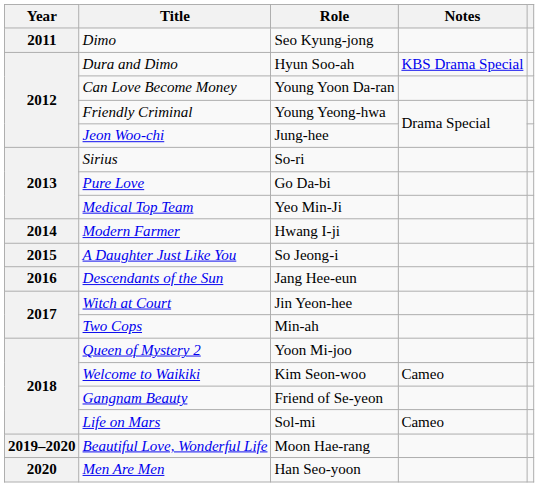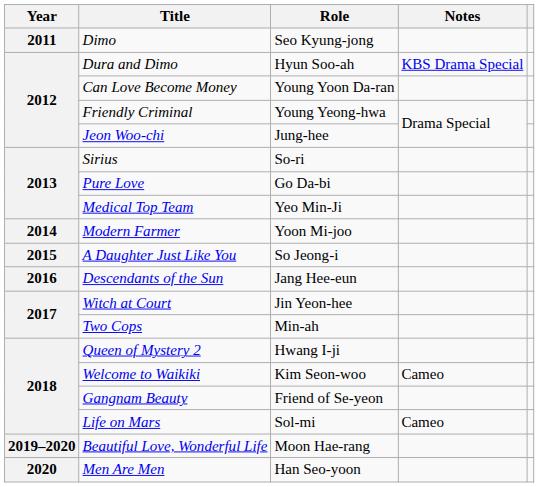 <table class="wikitable sortable plainrowheaders">
 <tr>
 <th scope="col">Year</th>
 <th scope="col">Title</th>
 <th scope="col">Role</th>
 <th scope="col">Notes</th>
 <th scope="col" class="unsortable"></th>
 </tr>
 <tr>
 <th scope="row">2011</th>
 <td><em>Dimo</em></td>
 <td>Seo Kyung-jong</td>
 <td></td>
 <td style="text-align:center"></td>
 </tr>
 <tr>
 <th scope="row" rowspan="4">2012</th>
 <td><em>Dura and Dimo</em></td>
 <td>Hyun Soo-ah</td>
 <td><a href='#'>KBS Drama Special</a></td>
 <td style="text-align:center"></td>
 </tr>
 <tr>
 <td><em>Can Love Become Money</em></td>
 <td>Young Yoon Da-ran</td>
 <td></td>
 <td style="text-align:center"></td>
 </tr>
 <tr>
 <td><em>Friendly Criminal</em></td>
 <td>Young Yeong-hwa</td>
 <td rowspan="2">Drama Special</td>
 <td style="text-align:center"></td>
 </tr>
 <tr>
 <td><em><a href='#'>Jeon Woo-chi</a></em></td>
 <td>Jung-hee</td>
 <td style="text-align:center"></td>
 </tr>
 <tr>
 <th scope="row" rowspan="3">2013</th>
 <td><em>Sirius</em></td>
 <td>So-ri</td>
 <td></td>
 <td style="text-align:center"></td>
 </tr>
 <tr>
 <td><em><a href='#'>Pure Love</a></em></td>
 <td>Go Da-bi</td>
 <td></td>
 <td style="text-align:center"></td>
 </tr>
 <tr>
 <td><em><a href='#'>Medical Top Team</a></em></td>
 <td>Yeo Min-Ji</td>
 <td></td>
 <td style="text-align:center"></td>
 </tr>
 <tr>
 <th scope="row">2014</th>
 <td><em><a href='#'>Modern Farmer</a></em></td>
-<td>Hwang I-ji</td>
+<td>Yoon Mi-joo</td>
 <td></td>
 <td style="text-align:center"></td>
 </tr>
 <tr>
 <th scope="row">2015</th>
 <td><em><a href='#'>A Daughter Just Like You</a></em></td>
 <td>So Jeong-i</td>
 <td></td>
 <td style="text-align:center"></td>
 </tr>
 <tr>
 <th scope="row">2016</th>
 <td><em><a href='#'>Descendants of the Sun</a></em></td>
 <td>Jang Hee-eun</td>
 <td></td>
 <td style="text-align:center"></td>
 </tr>
 <tr>
 <th scope="row" rowspan="2">2017</th>
 <td><em><a href='#'>Witch at Court</a></em></td>
 <td>Jin Yeon-hee</td>
 <td></td>
 <td style="text-align:center"></td>
 </tr>
 <tr>
 <td><em><a href='#'>Two Cops</a></em></td>
 <td>Min-ah</td>
 <td></td>
 <td style="text-align:center"></td>
 </tr>
 <tr>
 <th scope="row" rowspan="4">2018</th>
 <td><em><a href='#'>Queen of Mystery 2</a></em></td>
-<td>Yoon Mi-joo</td>
+<td>Hwang I-ji</td>
 <td></td>
 <td style="text-align:center"></td>
 </tr>
 <tr>
 <td><em><a href='#'>Welcome to Waikiki</a></em></td>
 <td>Kim Seon-woo</td>
 <td>Cameo</td>
 <td style="text-align:center"></td>
 </tr>
 <tr>
 <td><em><a href='#'>Gangnam Beauty</a></em></td>
 <td>Friend of Se-yeon</td>
 <td></td>
 <td style="text-align:center"></td>
 </tr>
 <tr>
 <td><em><a href='#'>Life on Mars</a></em></td>
 <td>Sol-mi</td>
 <td>Cameo</td>
 <td style="text-align:center"></td>
 </tr>
 <tr>
 <th scope="row">2019–2020</th>
 <td><em><a href='#'>Beautiful Love, Wonderful Life</a></em></td>
 <td>Moon Hae-rang</td>
 <td></td>
 <td style="text-align:center"></td>
 </tr>
 <tr>
 <th scope="row">2020</th>
 <td><em><a href='#'>Men Are Men</a></em></td>
 <td>Han Seo-yoon</td>
 <td></td>
 <td style="text-align:center"></td>
 </tr>
 </table>
